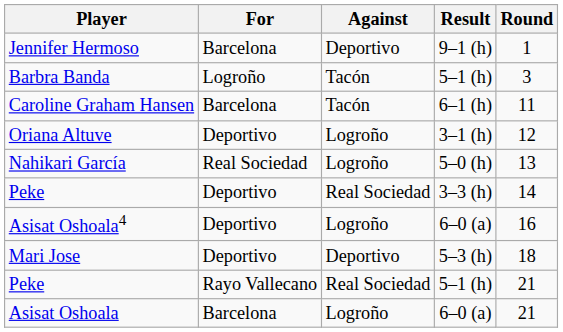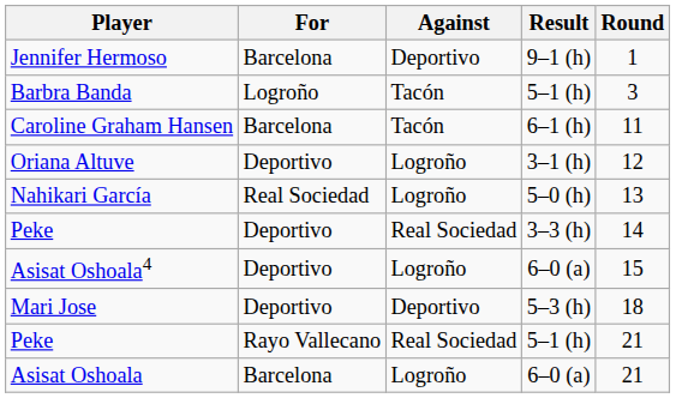 <table class="wikitable sortable">
 <tr>
 <th>Player</th>
 <th>For</th>
 <th>Against</th>
 <th align=center>Result</th>
 <th>Round</th>
 </tr>
 <tr>
 <td> <a href='#'>Jennifer Hermoso</a></td>
 <td>Barcelona</td>
 <td>Deportivo</td>
 <td align="center">9–1 (h)</td>
 <td align="center">1</td>
 </tr>
 <tr>
 <td> <a href='#'>Barbra Banda</a></td>
 <td>Logroño</td>
 <td>Tacón</td>
 <td align="center">5–1 (h)</td>
 <td align="center">3</td>
 </tr>
 <tr>
 <td> <a href='#'>Caroline Graham Hansen</a></td>
 <td>Barcelona</td>
 <td>Tacón</td>
 <td align="center">6–1 (h)</td>
 <td align="center">11</td>
 </tr>
 <tr>
 <td> <a href='#'>Oriana Altuve</a></td>
 <td>Deportivo</td>
 <td>Logroño</td>
 <td align="center">3–1 (h)</td>
 <td align="center">12</td>
 </tr>
 <tr>
 <td> <a href='#'>Nahikari García</a></td>
 <td>Real Sociedad</td>
 <td>Logroño</td>
 <td align="center">5–0 (h)</td>
 <td align="center">13</td>
 </tr>
 <tr>
 <td> <a href='#'>Peke</a></td>
 <td>Deportivo</td>
 <td>Real Sociedad</td>
 <td align="center">3–3 (h)</td>
 <td align="center">14</td>
 </tr>
 <tr>
 <td> <a href='#'>Asisat Oshoala</a><sup>4</sup></td>
 <td>Deportivo</td>
 <td>Logroño</td>
 <td align="center">6–0 (a)</td>
-<td align="center">16</td>
+<td align="center">15</td>
 </tr>
 <tr>
 <td> <a href='#'>Mari Jose</a></td>
 <td>Deportivo</td>
 <td>Deportivo</td>
 <td align="center">5–3 (h)</td>
 <td align="center">18</td>
 </tr>
 <tr>
 <td> <a href='#'>Peke</a></td>
 <td>Rayo Vallecano</td>
 <td>Real Sociedad</td>
 <td align="center">5–1 (h)</td>
 <td align="center">21</td>
 </tr>
 <tr>
 <td> <a href='#'>Asisat Oshoala</a></td>
 <td>Barcelona</td>
 <td>Logroño</td>
 <td align="center">6–0 (a)</td>
 <td align="center">21</td>
 </tr>
 </table>
